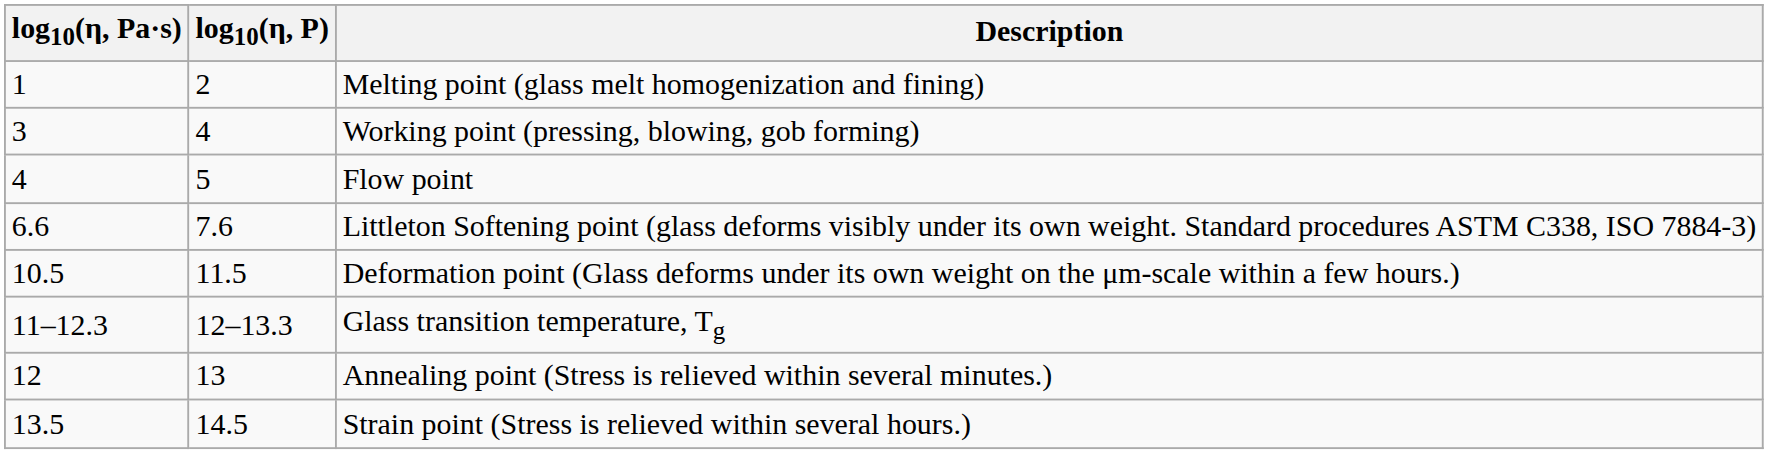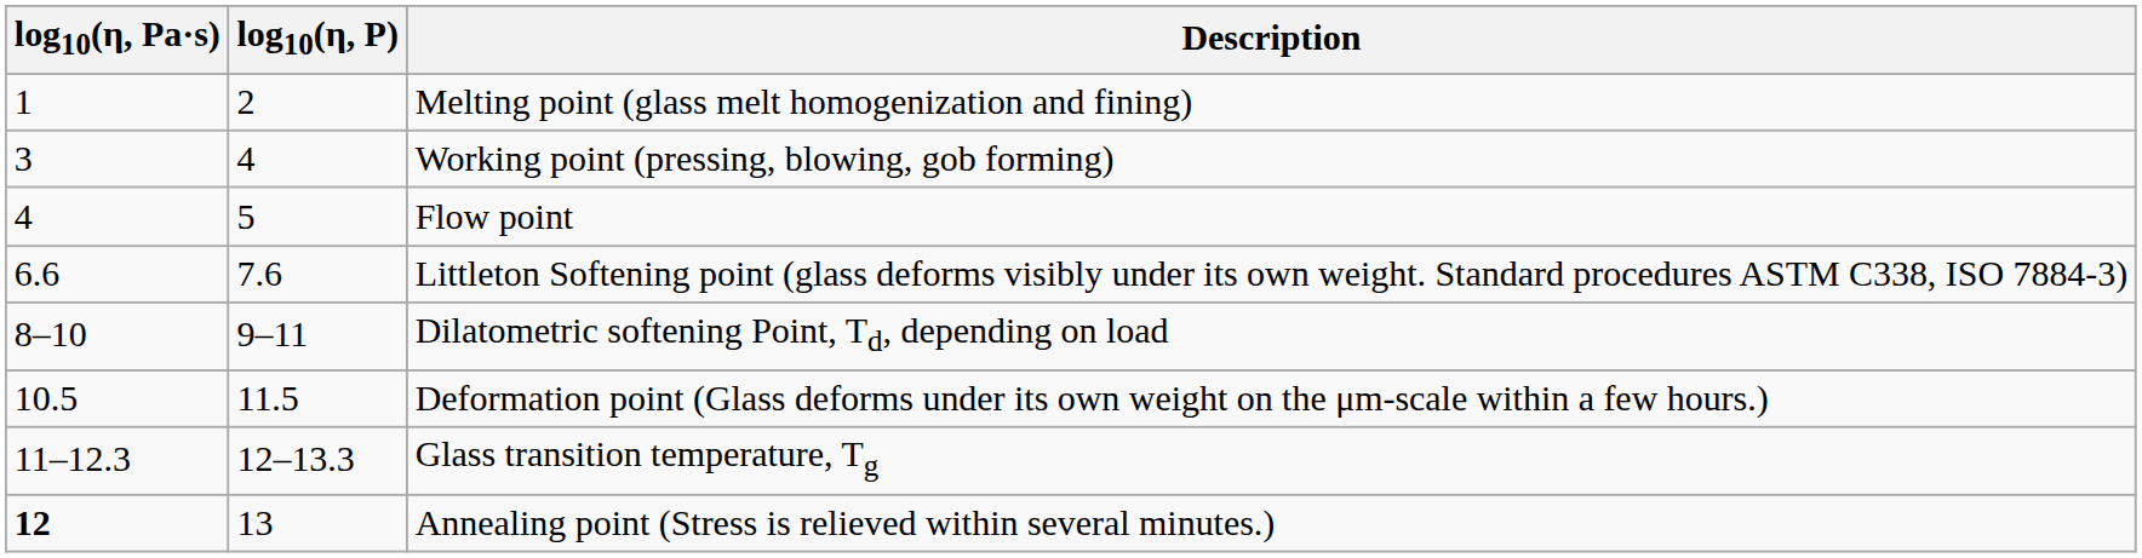 <table class="wikitable">
 <tr>
 <th>log<sub>10</sub>(η, Pa·s)</th>
 <th>log<sub>10</sub>(η, P)</th>
 <th>Description</th>
 </tr>
 <tr>
 <td>1</td>
 <td>2</td>
 <td>Melting point (glass melt homogenization and fining)</td>
 </tr>
 <tr>
 <td>3</td>
 <td>4</td>
 <td>Working point (pressing, blowing, gob forming)</td>
 </tr>
 <tr>
 <td>4</td>
 <td>5</td>
 <td>Flow point</td>
 </tr>
 <tr>
 <td>6.6</td>
 <td>7.6</td>
 <td>Littleton Softening point (glass deforms visibly under its own weight. Standard procedures ASTM C338, ISO 7884-3)</td>
 </tr>
 <tr>
+<td>8–10</td>
+<td>9–11</td>
+<td>Dilatometric softening Point, T<sub>d</sub>, depending on load</td>
+</tr>
+<tr>
 <td>10.5</td>
 <td>11.5</td>
 <td>Deformation point (Glass deforms under its own weight on the μm-scale within a few hours.)</td>
 </tr>
 <tr>
 <td>11–12.3</td>
 <td>12–13.3</td>
 <td>Glass transition temperature, T<sub>g</sub></td>
 </tr>
 <tr>
-<td>12</td>
+<td><strong>12</strong></td>
 <td>13</td>
 <td>Annealing point (Stress is relieved within several minutes.)</td>
 </tr>
-<tr>
-<td>13.5</td>
-<td>14.5</td>
-<td>Strain point (Stress is relieved within several hours.)</td>
-</tr>
 </table>
